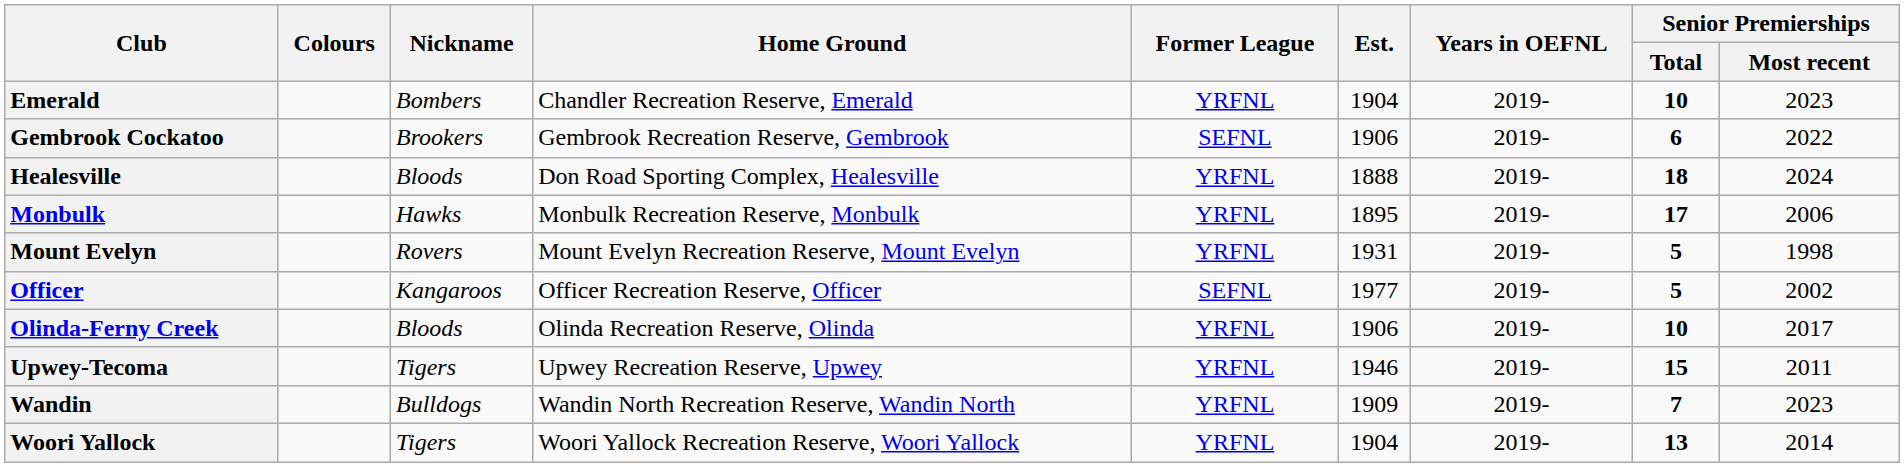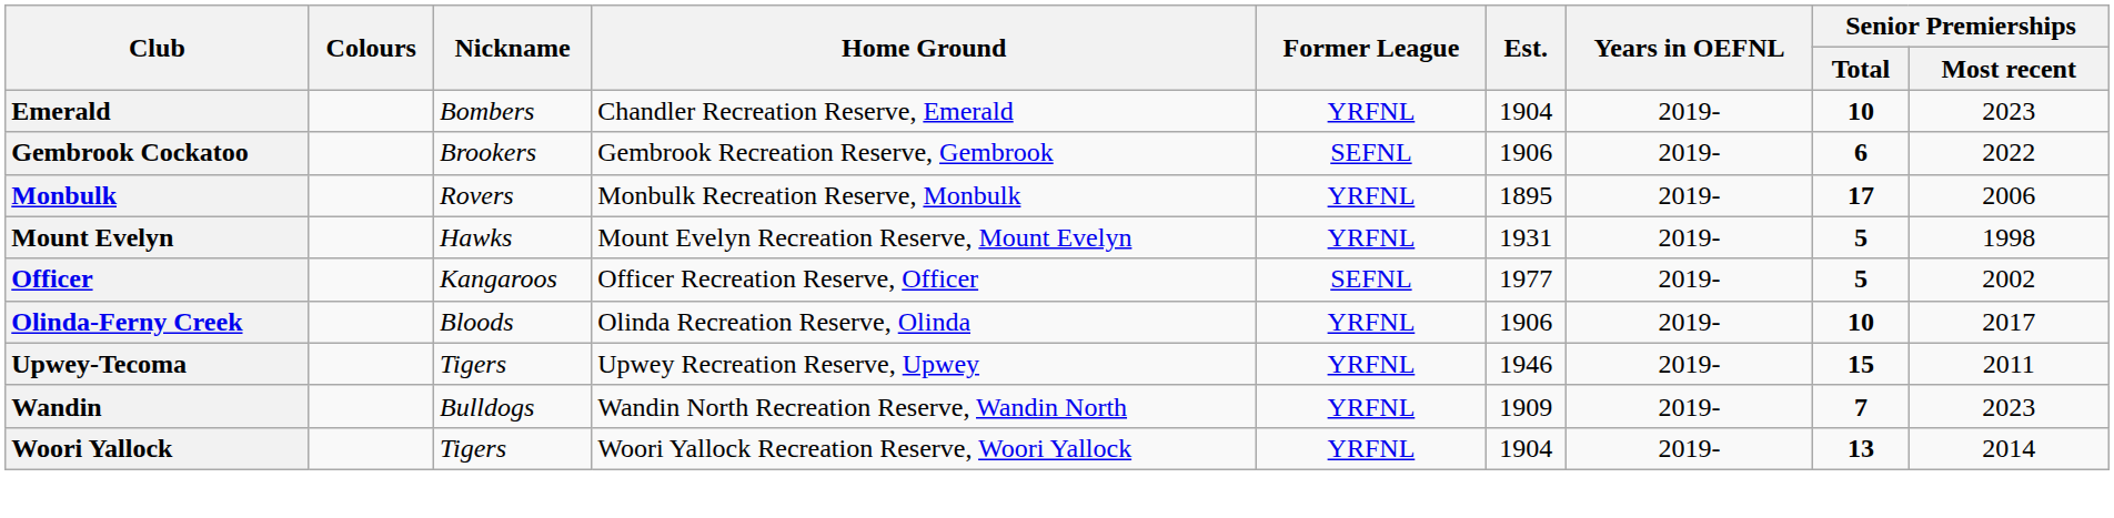 <table class="wikitable sortable" style="width:100%">
 <tr>
 <th rowspan="2">Club</th>
 <th rowspan="2">Colours</th>
 <th rowspan="2">Nickname</th>
 <th rowspan="2">Home Ground</th>
 <th rowspan="2">Former League</th>
 <th rowspan="2">Est.</th>
 <th rowspan="2">Years in OEFNL</th>
 <th colspan="2">Senior Premierships</th>
 </tr>
 <tr>
 <th>Total</th>
 <th>Most recent</th>
 </tr>
 <tr>
 <th style="text-align:left">Emerald</th>
 <td></td>
 <td><em>Bombers</em></td>
 <td>Chandler Recreation Reserve, <a href='#'>Emerald</a></td>
 <td align="center"><a href='#'>YRFNL</a></td>
 <td align="center">1904</td>
 <td align="center">2019-</td>
 <td align="center"><strong>10</strong></td>
 <td align="center">2023</td>
 </tr>
 <tr>
 <th style="text-align:left">Gembrook Cockatoo</th>
 <td></td>
 <td><em>Brookers</em></td>
 <td>Gembrook Recreation Reserve, <a href='#'>Gembrook</a></td>
 <td align="center"><a href='#'>SEFNL</a></td>
 <td align="center">1906</td>
 <td align="center">2019-</td>
 <td align="center"><strong>6</strong></td>
 <td align="center">2022</td>
 </tr>
 <tr>
-<th style="text-align:left">Healesville</th>
-<td></td>
-<td><em>Bloods</em></td>
-<td>Don Road Sporting Complex, <a href='#'>Healesville</a></td>
-<td align="center"><a href='#'>YRFNL</a></td>
-<td align="center">1888</td>
-<td align="center">2019-</td>
-<td align="center"><strong>18</strong></td>
-<td align="center">2024</td>
-</tr>
-<tr>
 <th style="text-align:left"><a href='#'>Monbulk</a></th>
 <td></td>
-<td><em>Hawks</em></td>
+<td><em>Rovers</em></td>
 <td>Monbulk Recreation Reserve, <a href='#'>Monbulk</a></td>
 <td align="center"><a href='#'>YRFNL</a></td>
 <td align="center">1895</td>
 <td align="center">2019-</td>
 <td align="center"><strong>17</strong></td>
 <td align="center">2006</td>
 </tr>
 <tr>
 <th style="text-align:left">Mount Evelyn</th>
 <td></td>
-<td><em>Rovers</em></td>
+<td><em>Hawks</em></td>
 <td>Mount Evelyn Recreation Reserve, <a href='#'>Mount Evelyn</a></td>
 <td align="center"><a href='#'>YRFNL</a></td>
 <td align="center">1931</td>
 <td align="center">2019-</td>
 <td align="center"><strong>5</strong></td>
 <td align="center">1998</td>
 </tr>
 <tr>
 <th style="text-align:left"><a href='#'>Officer</a></th>
 <td></td>
 <td><em>Kangaroos</em></td>
 <td>Officer Recreation Reserve, <a href='#'>Officer</a></td>
 <td align="center"><a href='#'>SEFNL</a></td>
 <td align="center">1977</td>
 <td align="center">2019-</td>
 <td align="center"><strong>5</strong></td>
 <td align="center">2002</td>
 </tr>
 <tr>
 <th style="text-align:left"><a href='#'>Olinda-Ferny Creek</a></th>
 <td></td>
 <td><em>Bloods</em></td>
 <td>Olinda Recreation Reserve, <a href='#'>Olinda</a></td>
 <td align="center"><a href='#'>YRFNL</a></td>
 <td align="center">1906</td>
 <td align="center">2019-</td>
 <td align="center"><strong>10</strong></td>
 <td align="center">2017</td>
 </tr>
 <tr>
 <th style="text-align:left">Upwey-Tecoma</th>
 <td></td>
 <td><em>Tigers</em></td>
 <td>Upwey Recreation Reserve, <a href='#'>Upwey</a></td>
 <td align="center"><a href='#'>YRFNL</a></td>
 <td align="center">1946</td>
 <td align="center">2019-</td>
 <td align="center"><strong>15</strong></td>
 <td align="center">2011</td>
 </tr>
 <tr>
 <th style="text-align:left">Wandin</th>
 <td></td>
 <td><em>Bulldogs</em></td>
 <td>Wandin North Recreation Reserve, <a href='#'>Wandin North</a></td>
 <td align="center"><a href='#'>YRFNL</a></td>
 <td align="center">1909</td>
 <td align="center">2019-</td>
 <td align="center"><strong>7</strong></td>
 <td align="center">2023</td>
 </tr>
 <tr>
 <th style="text-align:left">Woori Yallock</th>
 <td></td>
 <td><em>Tigers</em></td>
 <td>Woori Yallock Recreation Reserve, <a href='#'>Woori Yallock</a></td>
 <td align="center"><a href='#'>YRFNL</a></td>
 <td align="center">1904</td>
 <td align="center">2019-</td>
 <td align="center"><strong>13</strong></td>
 <td align="center">2014</td>
 </tr>
 </table>
